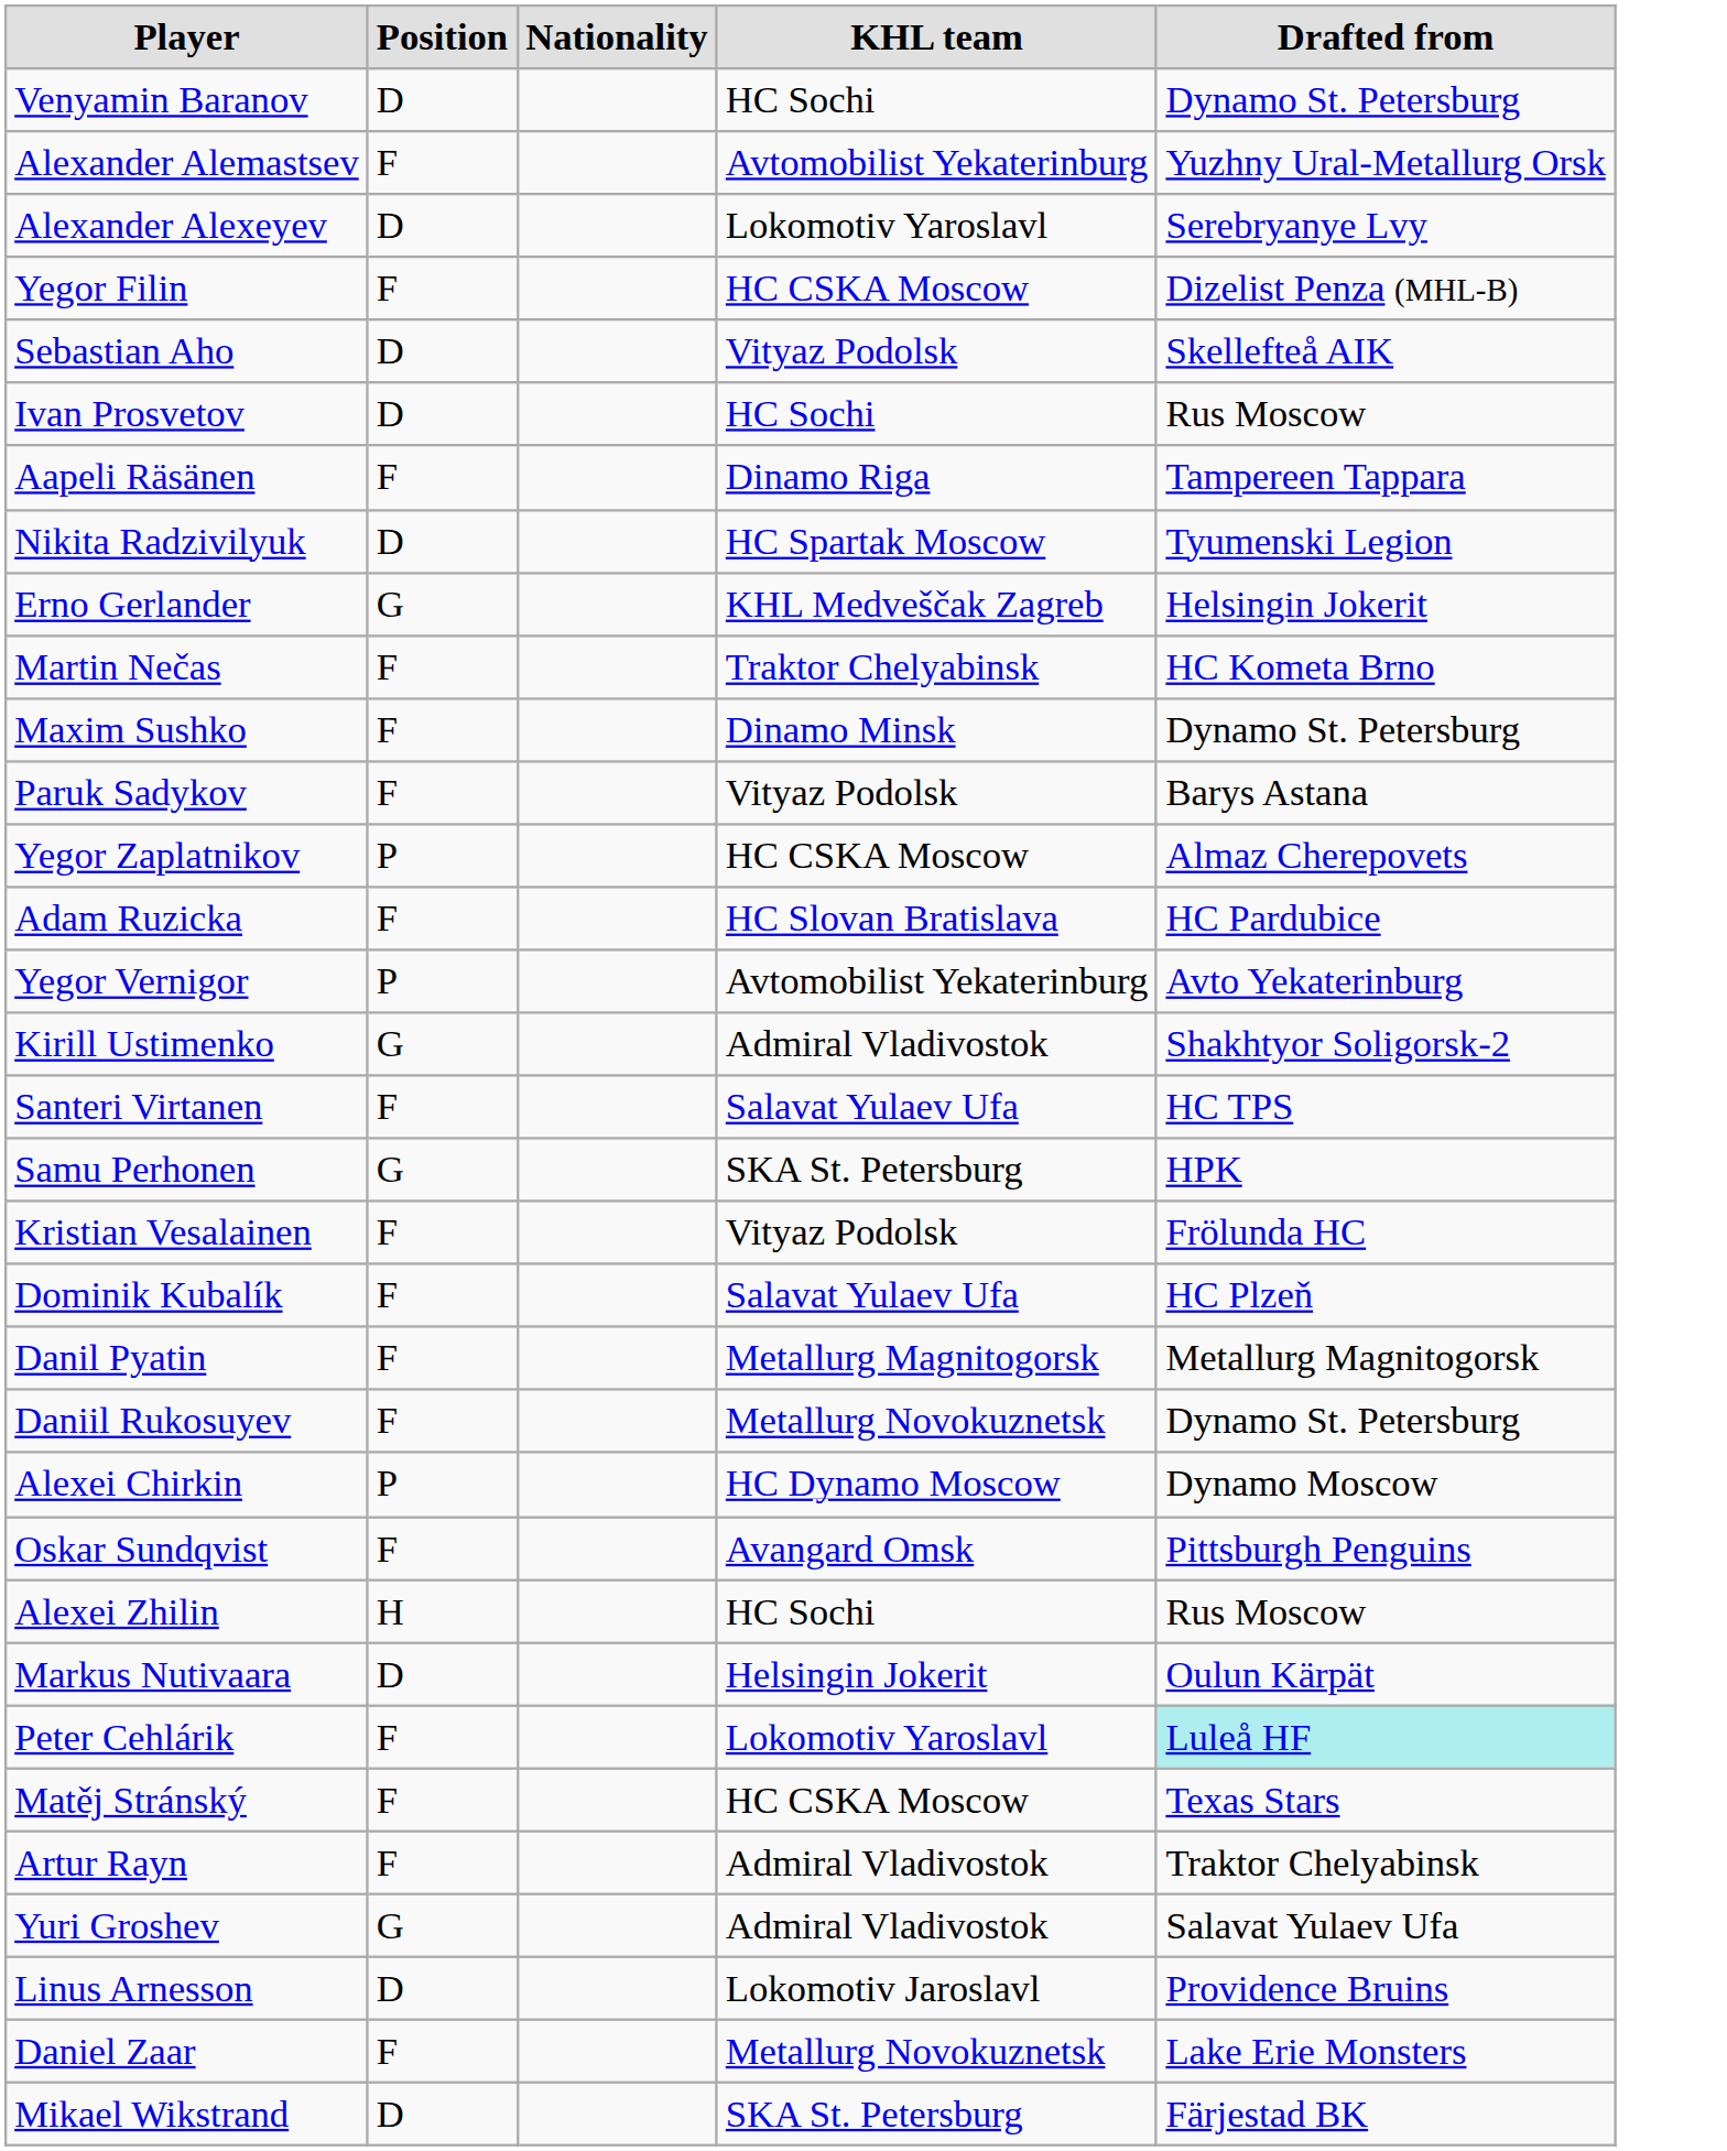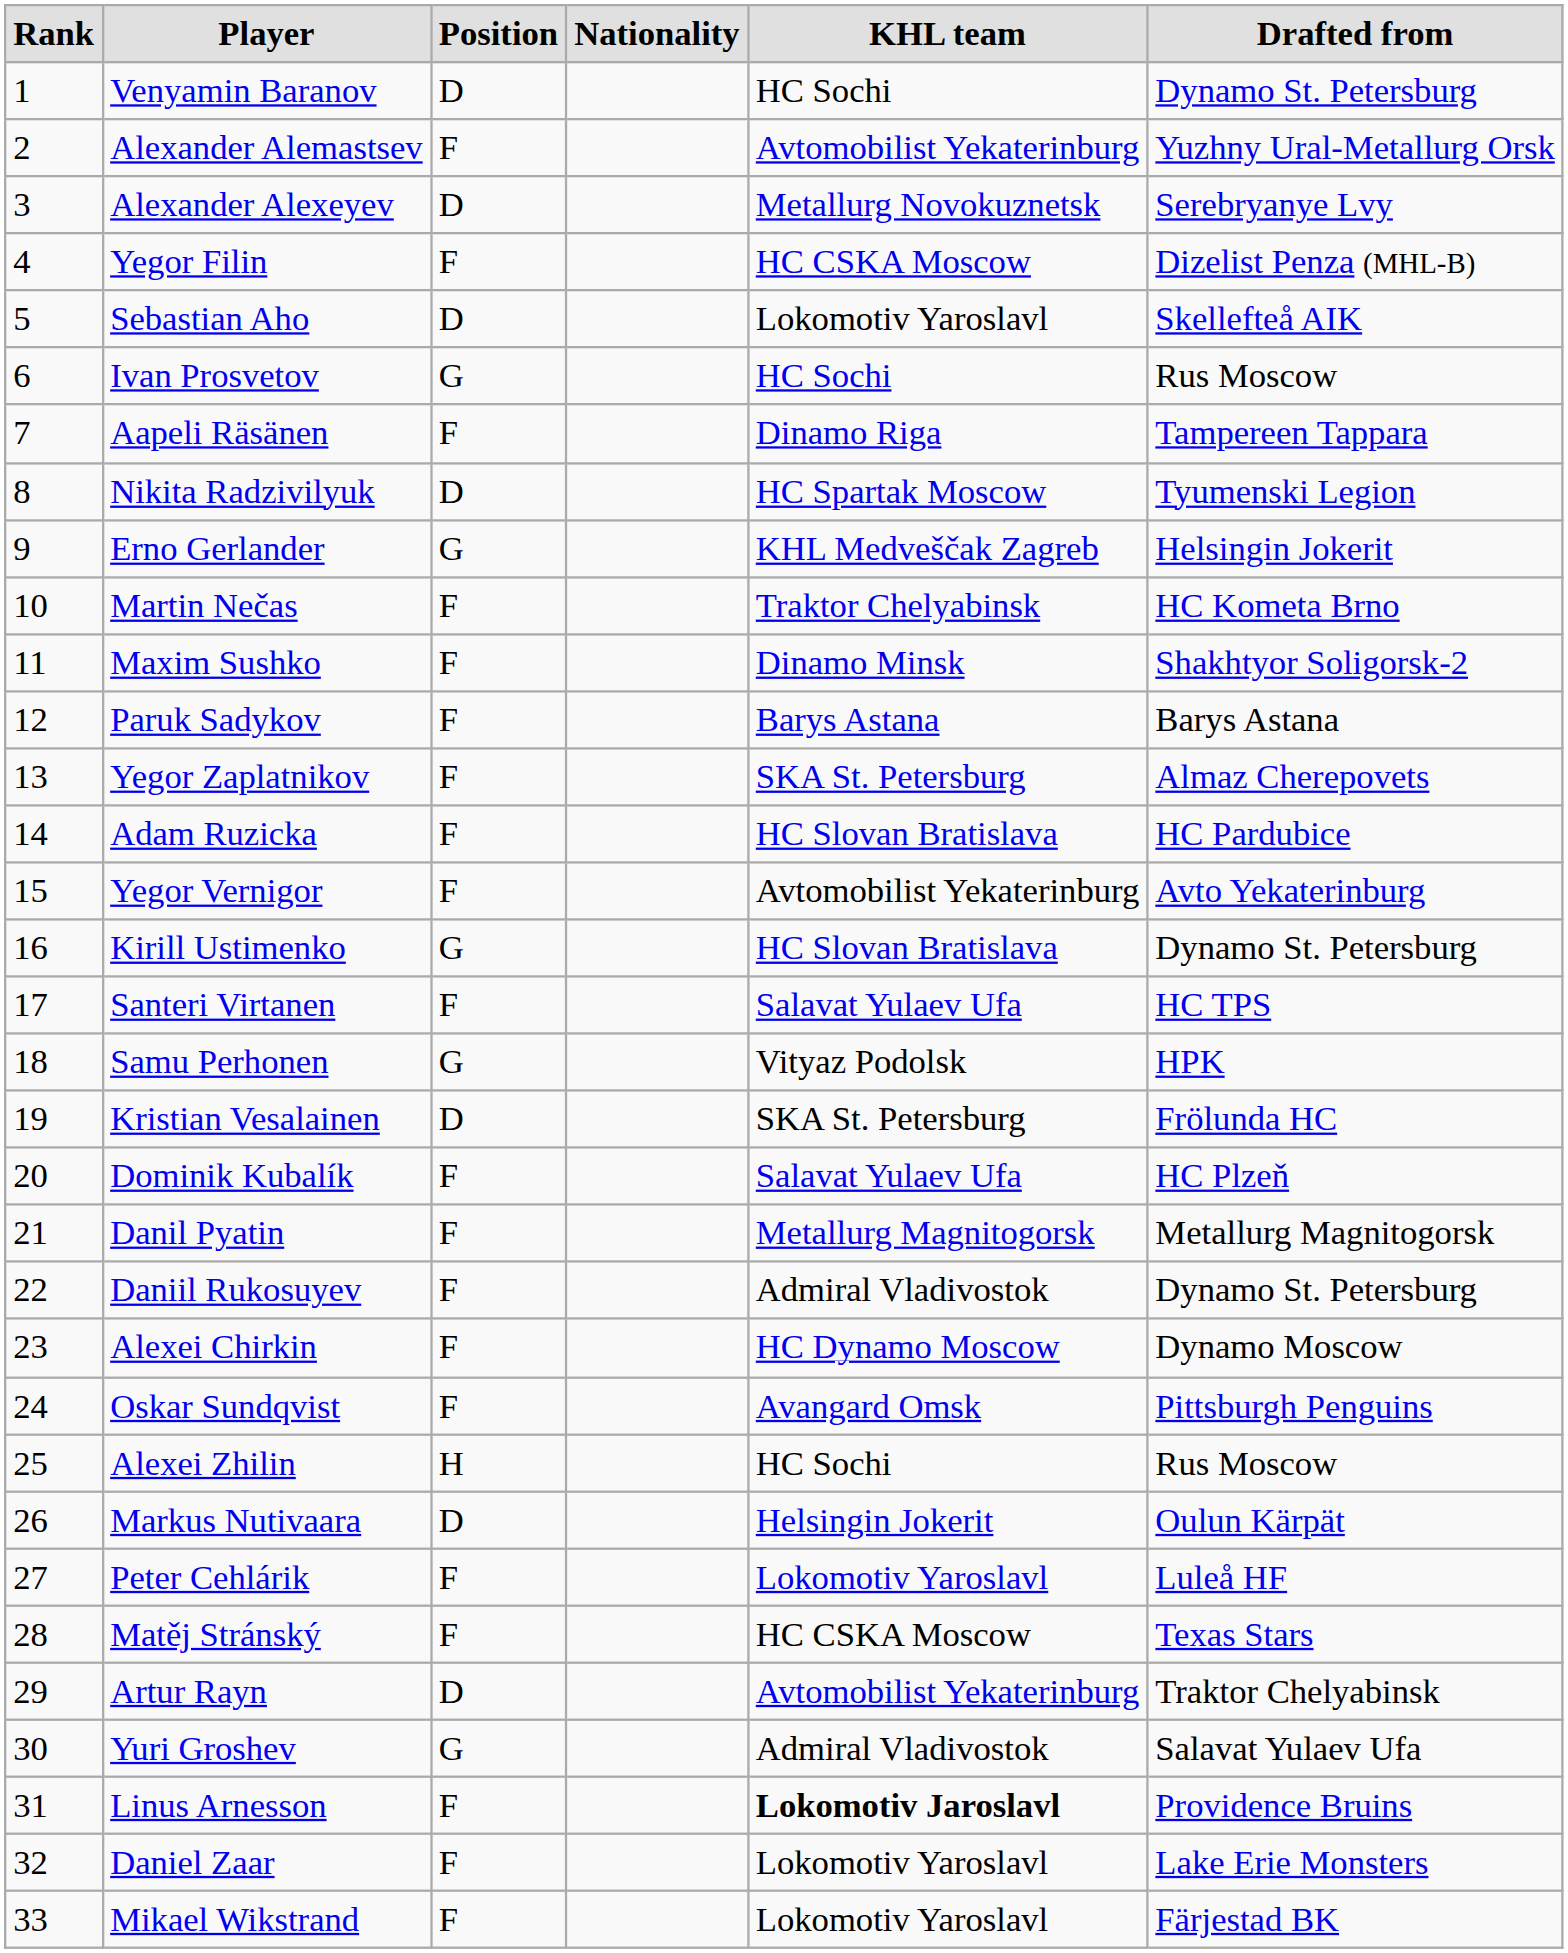 <table style="font-size: 95%; text-align: left;" class="wikitable alternance">
 <tr>
+<th scope="col" style="background: #e0e0e0;">Rank</th>
 <th scope="col" style="background: #e0e0e0;">Player</th>
 <th scope="col" style="background: #e0e0e0;">Position</th>
 <th scope="col" style="background: #e0e0e0;">Nationality</th>
 <th scope="col" style="background: #e0e0e0;">KHL team</th>
 <th scope="col" style="background: #e0e0e0;">Drafted from</th>
 </tr>
 <tr>
+<td>1</td>
 <td><a href='#'>Venyamin Baranov</a></td>
 <td>D</td>
 <td></td>
 <td>HC Sochi</td>
 <td><a href='#'>Dynamo St. Petersburg</a></td>
 </tr>
 <tr>
+<td>2</td>
 <td><a href='#'>Alexander Alemastsev</a></td>
 <td>F</td>
 <td></td>
 <td><a href='#'>Avtomobilist Yekaterinburg</a></td>
 <td><a href='#'>Yuzhny Ural-Metallurg Orsk</a></td>
 </tr>
 <tr>
+<td>3</td>
 <td><a href='#'>Alexander Alexeyev</a></td>
 <td>D</td>
 <td></td>
-<td>Lokomotiv Yaroslavl</td>
+<td><a href='#'>Metallurg Novokuznetsk</a></td>
 <td><a href='#'>Serebryanye Lvy</a></td>
 </tr>
 <tr>
+<td>4</td>
 <td><a href='#'>Yegor Filin</a></td>
 <td>F</td>
 <td></td>
 <td><a href='#'>HC CSKA Moscow</a></td>
 <td><a href='#'>Dizelist Penza</a> <small>(MHL-B)</small></td>
 </tr>
 <tr>
+<td>5</td>
 <td><a href='#'>Sebastian Aho</a></td>
 <td>D</td>
 <td></td>
-<td><a href='#'>Vityaz Podolsk</a></td>
+<td>Lokomotiv Yaroslavl</td>
 <td><a href='#'>Skellefteå AIK</a></td>
 </tr>
 <tr>
+<td>6</td>
 <td><a href='#'>Ivan Prosvetov</a></td>
-<td>D</td>
+<td>G</td>
 <td></td>
 <td><a href='#'>HC Sochi</a></td>
 <td>Rus Moscow</td>
 </tr>
 <tr>
+<td>7</td>
 <td><a href='#'>Aapeli Räsänen</a></td>
 <td>F</td>
 <td></td>
 <td><a href='#'>Dinamo Riga</a></td>
 <td><a href='#'>Tampereen Tappara</a></td>
 </tr>
 <tr>
+<td>8</td>
 <td><a href='#'>Nikita Radzivilyuk</a></td>
 <td>D</td>
 <td></td>
 <td><a href='#'>HC Spartak Moscow</a></td>
 <td><a href='#'>Tyumenski Legion</a></td>
 </tr>
 <tr>
+<td>9</td>
 <td><a href='#'>Erno Gerlander</a></td>
 <td>G</td>
 <td></td>
 <td><a href='#'>KHL Medveščak Zagreb</a></td>
 <td><a href='#'>Helsingin Jokerit</a></td>
 </tr>
 <tr>
+<td>10</td>
 <td><a href='#'>Martin Nečas</a></td>
 <td>F</td>
 <td></td>
 <td><a href='#'>Traktor Chelyabinsk</a></td>
 <td><a href='#'>HC Kometa Brno</a></td>
 </tr>
 <tr>
+<td>11</td>
 <td><a href='#'>Maxim Sushko</a></td>
 <td>F</td>
 <td></td>
 <td><a href='#'>Dinamo Minsk</a></td>
-<td>Dynamo St. Petersburg</td>
+<td><a href='#'>Shakhtyor Soligorsk-2</a></td>
 </tr>
 <tr>
+<td>12</td>
 <td><a href='#'>Paruk Sadykov</a></td>
 <td>F</td>
 <td></td>
-<td>Vityaz Podolsk</td>
+<td><a href='#'>Barys Astana</a></td>
 <td>Barys Astana</td>
 </tr>
 <tr>
+<td>13</td>
 <td><a href='#'>Yegor Zaplatnikov</a></td>
-<td>P</td>
+<td>F</td>
 <td></td>
-<td>HC CSKA Moscow</td>
+<td><a href='#'>SKA St. Petersburg</a></td>
 <td><a href='#'>Almaz Cherepovets</a></td>
 </tr>
 <tr>
+<td>14</td>
 <td><a href='#'>Adam Ruzicka</a></td>
 <td>F</td>
 <td></td>
 <td><a href='#'>HC Slovan Bratislava</a></td>
 <td><a href='#'>HC Pardubice</a></td>
 </tr>
 <tr>
+<td>15</td>
 <td><a href='#'>Yegor Vernigor</a></td>
-<td>P</td>
+<td>F</td>
 <td></td>
 <td>Avtomobilist Yekaterinburg</td>
 <td><a href='#'>Avto Yekaterinburg</a></td>
 </tr>
 <tr>
+<td>16</td>
 <td><a href='#'>Kirill Ustimenko</a></td>
 <td>G</td>
 <td></td>
-<td>Admiral Vladivostok</td>
-<td><a href='#'>Shakhtyor Soligorsk-2</a></td>
+<td><a href='#'>HC Slovan Bratislava</a></td>
+<td>Dynamo St. Petersburg</td>
 </tr>
 <tr>
+<td>17</td>
 <td><a href='#'>Santeri Virtanen</a></td>
 <td>F</td>
 <td></td>
 <td><a href='#'>Salavat Yulaev Ufa</a></td>
 <td><a href='#'>HC TPS</a></td>
 </tr>
 <tr>
+<td>18</td>
 <td><a href='#'>Samu Perhonen</a></td>
 <td>G</td>
 <td></td>
-<td>SKA St. Petersburg</td>
+<td>Vityaz Podolsk</td>
 <td><a href='#'>HPK</a></td>
 </tr>
 <tr>
+<td>19</td>
 <td><a href='#'>Kristian Vesalainen</a></td>
-<td>F</td>
+<td>D</td>
 <td></td>
-<td>Vityaz Podolsk</td>
+<td>SKA St. Petersburg</td>
 <td><a href='#'>Frölunda HC</a></td>
 </tr>
 <tr>
+<td>20</td>
 <td><a href='#'>Dominik Kubalík</a></td>
 <td>F</td>
 <td></td>
 <td><a href='#'>Salavat Yulaev Ufa</a></td>
 <td><a href='#'>HC Plzeň</a></td>
 </tr>
 <tr>
+<td>21</td>
 <td><a href='#'>Danil Pyatin</a></td>
 <td>F</td>
 <td></td>
 <td><a href='#'>Metallurg Magnitogorsk</a></td>
 <td>Metallurg Magnitogorsk</td>
 </tr>
 <tr>
+<td>22</td>
 <td><a href='#'>Daniil Rukosuyev</a></td>
 <td>F</td>
 <td></td>
-<td><a href='#'>Metallurg Novokuznetsk</a></td>
+<td>Admiral Vladivostok</td>
 <td>Dynamo St. Petersburg</td>
 </tr>
 <tr>
+<td>23</td>
 <td><a href='#'>Alexei Chirkin</a></td>
-<td>P</td>
+<td>F</td>
 <td></td>
 <td><a href='#'>HC Dynamo Moscow</a></td>
 <td>Dynamo Moscow</td>
 </tr>
 <tr>
+<td>24</td>
 <td><a href='#'>Oskar Sundqvist</a></td>
 <td>F</td>
 <td></td>
 <td><a href='#'>Avangard Omsk</a></td>
 <td><a href='#'>Pittsburgh Penguins</a></td>
 </tr>
 <tr>
+<td>25</td>
 <td><a href='#'>Alexei Zhilin</a></td>
 <td>H</td>
 <td></td>
 <td>HC Sochi</td>
 <td>Rus Moscow</td>
 </tr>
 <tr>
+<td>26</td>
 <td><a href='#'>Markus Nutivaara</a></td>
 <td>D</td>
 <td></td>
 <td><a href='#'>Helsingin Jokerit</a></td>
 <td><a href='#'>Oulun Kärpät</a></td>
 </tr>
 <tr>
+<td>27</td>
 <td><a href='#'>Peter Cehlárik</a></td>
 <td>F</td>
 <td></td>
 <td><a href='#'>Lokomotiv Yaroslavl</a></td>
-<td style="background: paleturquoise;"><a href='#'>Luleå HF</a></td>
+<td><a href='#'>Luleå HF</a></td>
 </tr>
 <tr>
+<td>28</td>
 <td><a href='#'>Matěj Stránský</a></td>
 <td>F</td>
 <td></td>
 <td>HC CSKA Moscow</td>
 <td><a href='#'>Texas Stars</a></td>
 </tr>
 <tr>
+<td>29</td>
 <td><a href='#'>Artur Rayn</a></td>
-<td>F</td>
+<td>D</td>
 <td></td>
-<td>Admiral Vladivostok</td>
+<td><a href='#'>Avtomobilist Yekaterinburg</a></td>
 <td>Traktor Chelyabinsk</td>
 </tr>
 <tr>
+<td>30</td>
 <td><a href='#'>Yuri Groshev</a></td>
 <td>G</td>
 <td></td>
 <td>Admiral Vladivostok</td>
 <td>Salavat Yulaev Ufa</td>
 </tr>
 <tr>
+<td>31</td>
 <td><a href='#'>Linus Arnesson</a></td>
-<td>D</td>
+<td>F</td>
 <td></td>
-<td>Lokomotiv Jaroslavl</td>
+<td><strong>Lokomotiv Jaroslavl</strong></td>
 <td><a href='#'>Providence Bruins</a></td>
 </tr>
 <tr>
+<td>32</td>
 <td><a href='#'>Daniel Zaar</a></td>
 <td>F</td>
 <td></td>
-<td><a href='#'>Metallurg Novokuznetsk</a></td>
+<td>Lokomotiv Yaroslavl</td>
 <td><a href='#'>Lake Erie Monsters</a></td>
 </tr>
 <tr>
+<td>33</td>
 <td><a href='#'>Mikael Wikstrand</a></td>
-<td>D</td>
+<td>F</td>
 <td></td>
-<td><a href='#'>SKA St. Petersburg</a></td>
+<td>Lokomotiv Yaroslavl</td>
 <td><a href='#'>Färjestad BK</a></td>
 </tr>
 </table>
